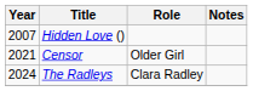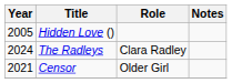 <table class="wikitable sortable">
 <tr>
 <th>Year</th>
 <th>Title</th>
 <th>Role</th>
 <th class="unsortable">Notes</th>
 </tr>
 <tr>
-<td>2007</td>
+<td>2005</td>
 <td><em><a href='#'>Hidden Love</a></em> ()</td>
 <td></td>
+<td></td>
+</tr>
+<tr>
+<td>2024</td>
+<td><em><a href='#'>The Radleys</a></em></td>
+<td>Clara Radley</td>
 <td></td>
 </tr>
 <tr>
 <td>2021</td>
 <td><em><a href='#'>Censor</a></em></td>
 <td>Older Girl</td>
 <td></td>
 </tr>
 <tr>
-<td>2024</td>
-<td><em><a href='#'>The Radleys</a></em></td>
-<td>Clara Radley</td>
-<td></td>
-</tr>
-<tr>
 </tr>
 </table>
